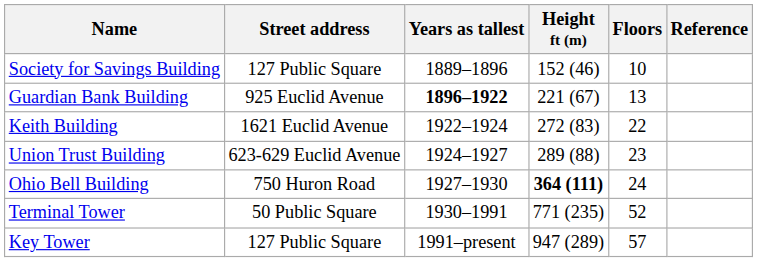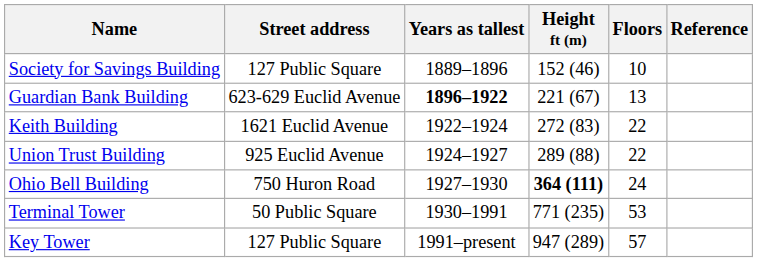 <table class="wikitable sortable" style="border:#999; background:#fff; text-align: center">
 <tr>
 <th scope=col>Name</th>
 <th scope=col>Street address</th>
 <th scope=col>Years as tallest</th>
 <th scope=col>Height<br><small>ft (m)</small></th>
 <th scope=col>Floors</th>
 <th scope=col class="unsortable">Reference</th>
 </tr>
 <tr>
 <td align=left><a href='#'>Society for Savings Building</a></td>
 <td>127 Public Square</td>
 <td align="center">1889–1896</td>
 <td align="center">152 (46)</td>
 <td align="center">10</td>
 <td align="center"></td>
 </tr>
 <tr>
 <td align=left><a href='#'>Guardian Bank Building</a></td>
-<td>925 Euclid Avenue</td>
+<td>623-629 Euclid Avenue</td>
 <td align="center"><strong>1896–1922</strong></td>
 <td align="center">221 (67)</td>
 <td align="center">13</td>
 <td align="center"></td>
 </tr>
 <tr>
 <td align=left><a href='#'>Keith Building</a></td>
 <td>1621 Euclid Avenue</td>
 <td align="center">1922–1924</td>
 <td align="center">272 (83)</td>
 <td align="center">22</td>
 <td align="center"></td>
 </tr>
 <tr>
 <td align=left><a href='#'>Union Trust Building</a></td>
-<td>623-629 Euclid Avenue</td>
+<td>925 Euclid Avenue</td>
 <td align="center">1924–1927</td>
 <td align="center">289 (88)</td>
-<td align="center">23</td>
+<td align="center">22</td>
 <td align="center"></td>
 </tr>
 <tr>
 <td align=left><a href='#'>Ohio Bell Building</a></td>
 <td>750 Huron Road</td>
 <td align="center">1927–1930</td>
 <td align="center"><strong>364 (111)</strong></td>
 <td align="center">24</td>
 <td align="center"></td>
 </tr>
 <tr>
 <td align=left><a href='#'>Terminal Tower</a></td>
 <td>50 Public Square</td>
 <td align="center">1930–1991</td>
 <td align="center">771 (235)</td>
-<td align="center">52</td>
+<td align="center">53</td>
 <td align="center"></td>
 </tr>
 <tr>
 <td align=left><a href='#'>Key Tower</a></td>
 <td>127 Public Square</td>
 <td align="center">1991–present</td>
 <td align="center">947 (289)</td>
 <td align="center">57</td>
 <td align="center"></td>
 </tr>
 <tr>
 </tr>
 </table>
